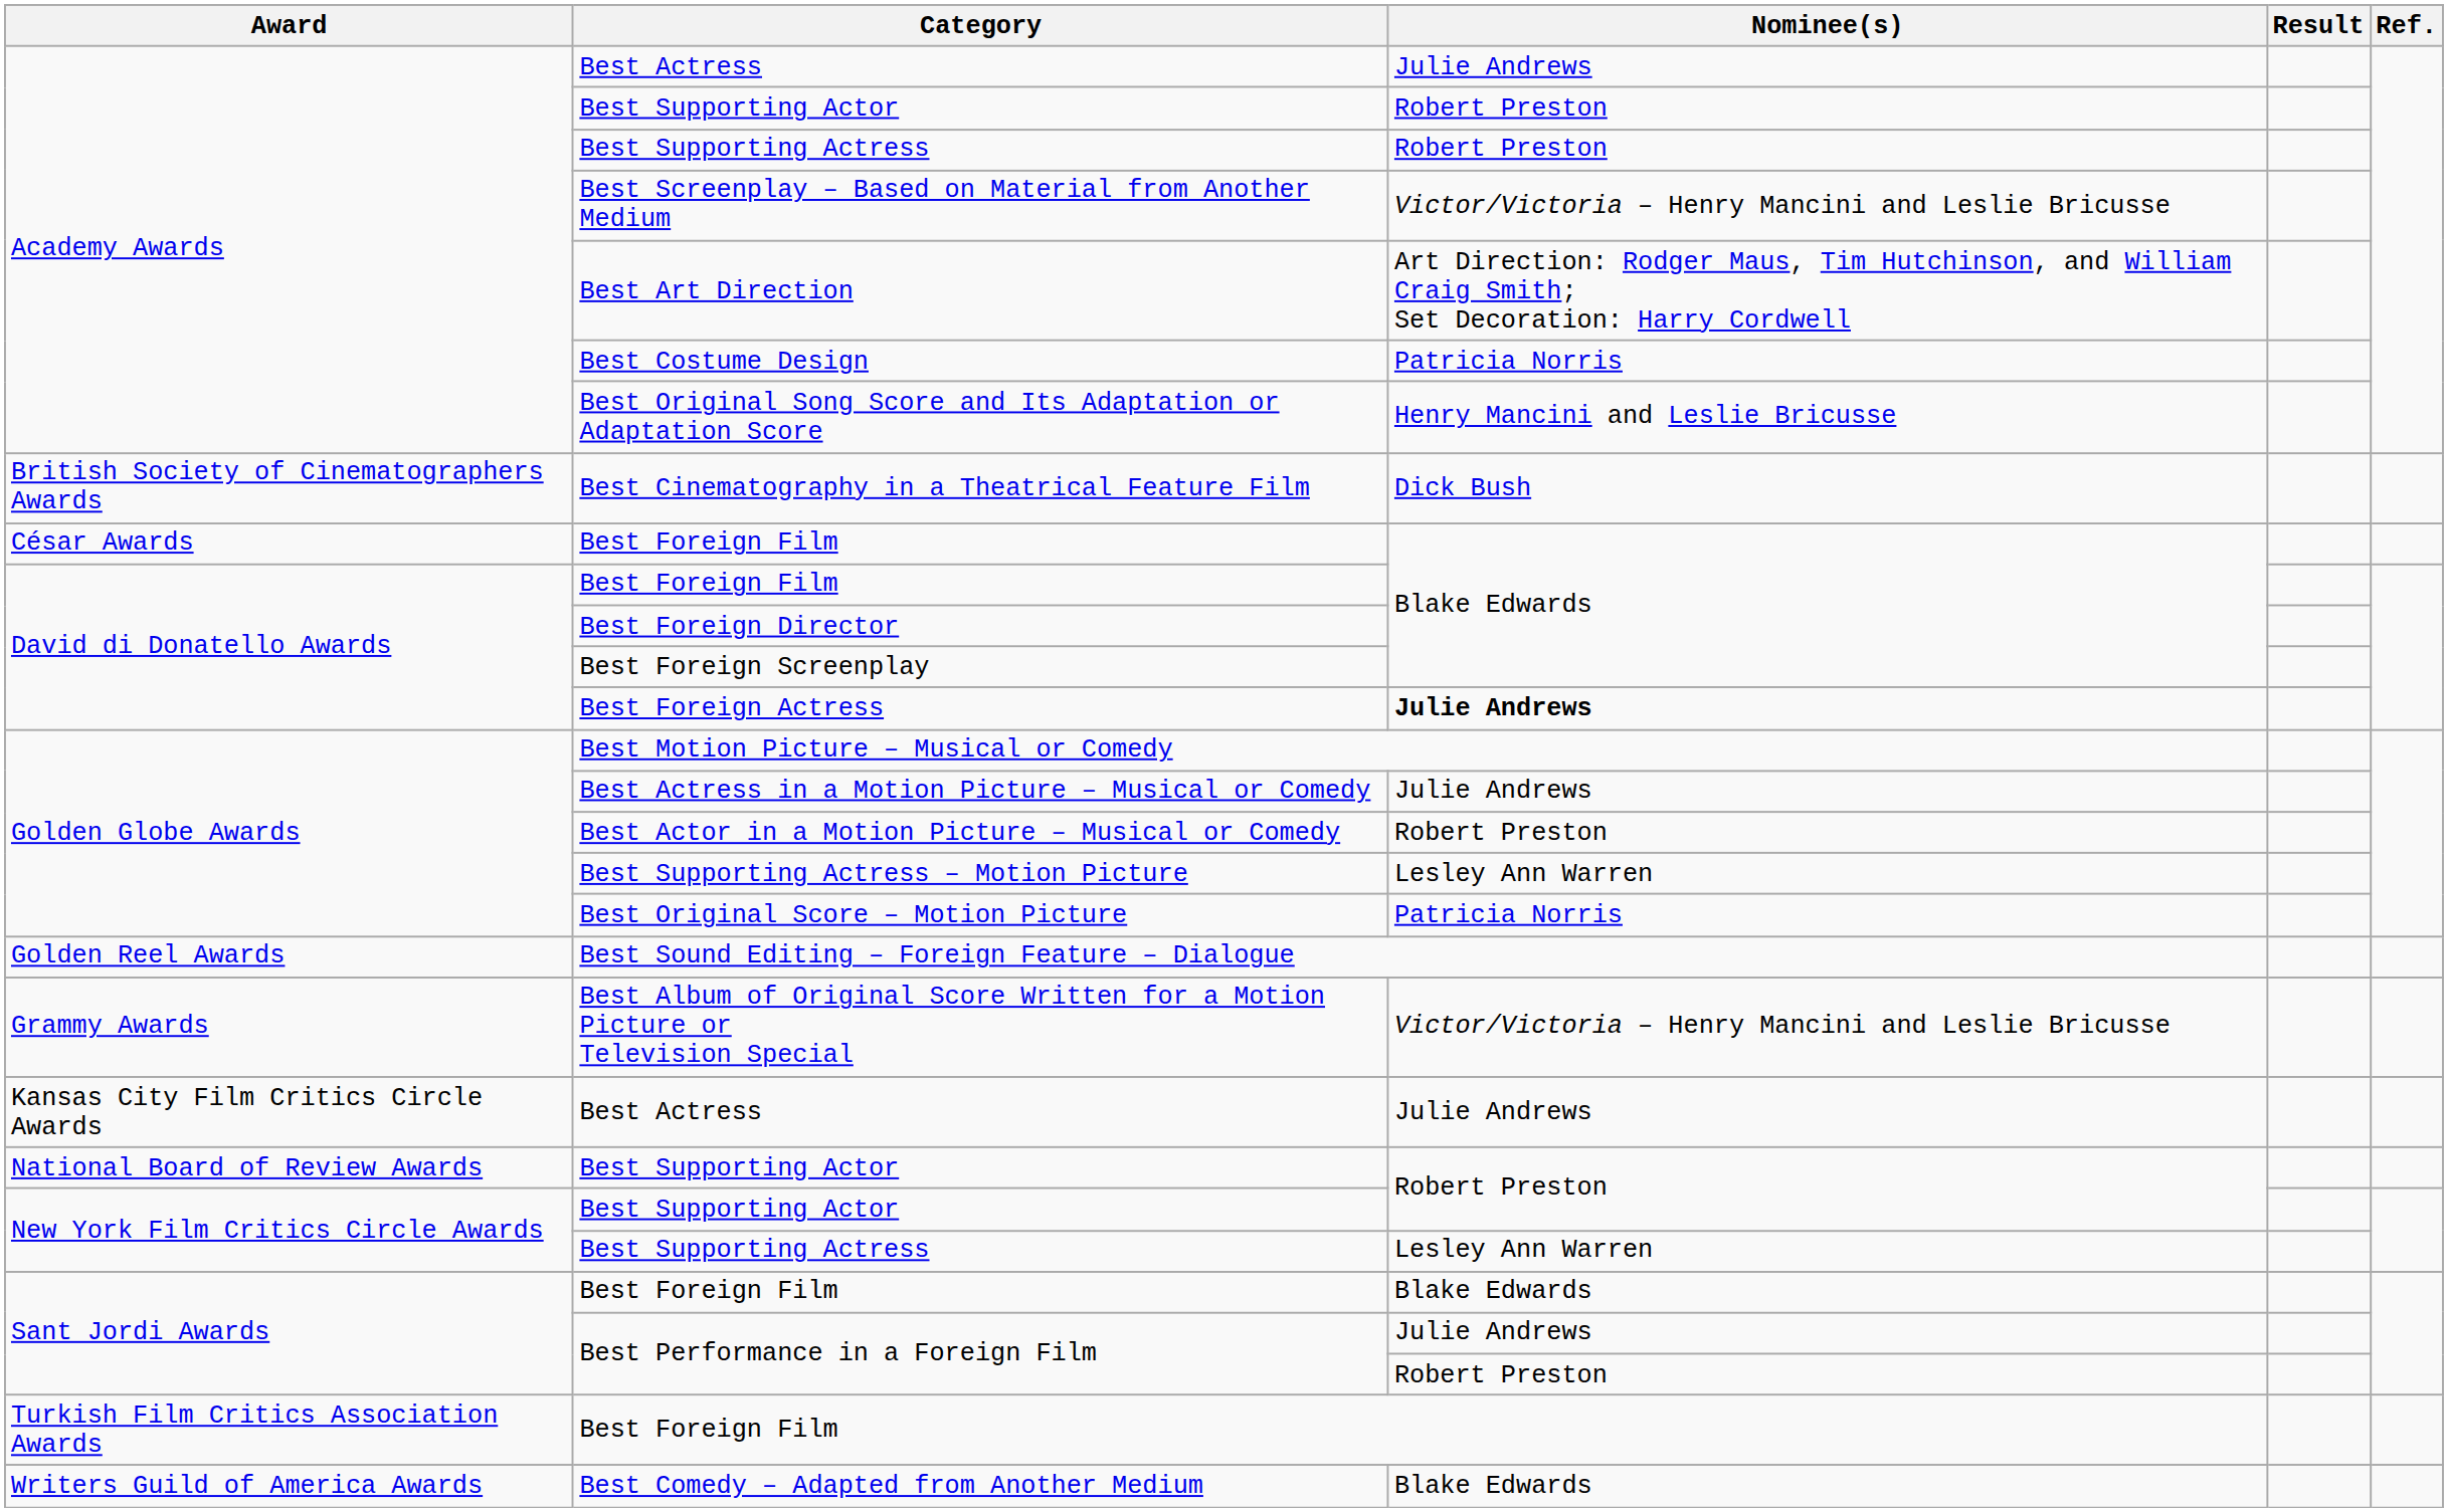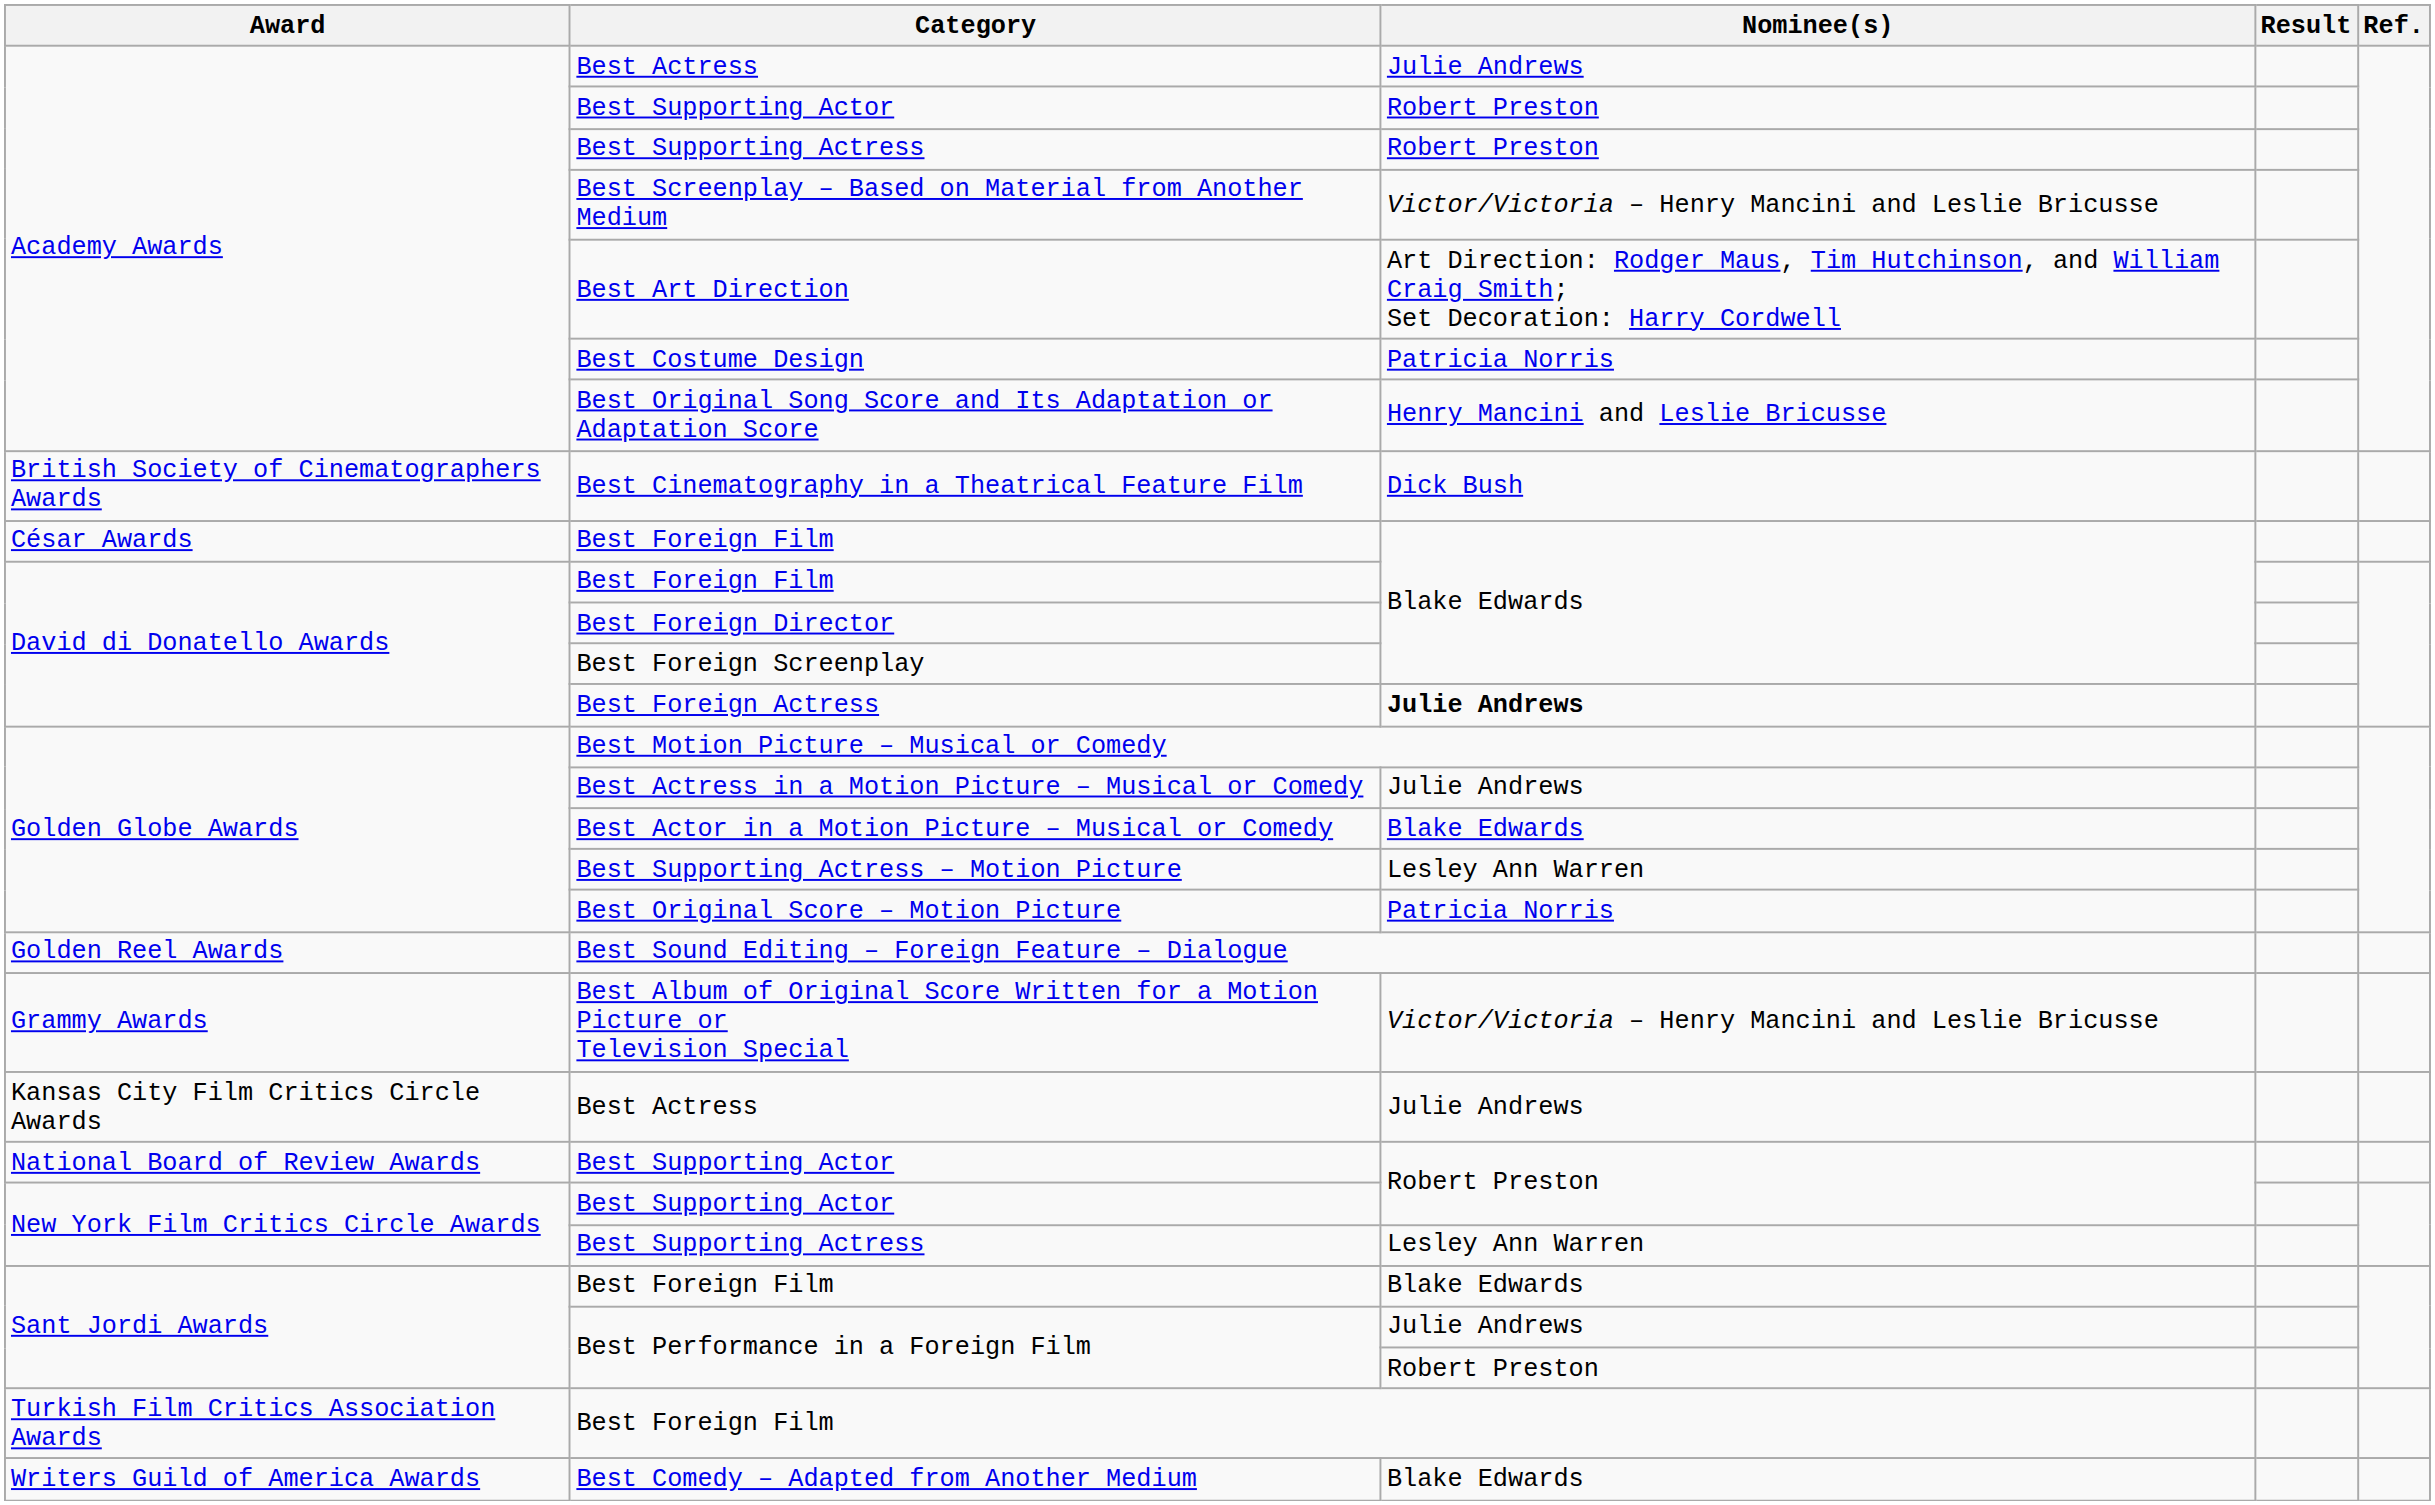 <table class="wikitable plainrowheaders">
 <tr>
 <th>Award</th>
 <th>Category</th>
 <th>Nominee(s)</th>
 <th>Result</th>
 <th>Ref.</th>
 </tr>
 <tr>
 <td rowspan="7"><a href='#'>Academy Awards</a></td>
 <td><a href='#'>Best Actress</a></td>
 <td><a href='#'>Julie Andrews</a></td>
 <td></td>
 <td align="center" rowspan="7"> <br>  <br> </td>
 </tr>
 <tr>
 <td><a href='#'>Best Supporting Actor</a></td>
 <td><a href='#'>Robert Preston</a></td>
 <td></td>
 </tr>
 <tr>
 <td><a href='#'>Best Supporting Actress</a></td>
 <td><a href='#'>Robert Preston</a></td>
 <td></td>
 </tr>
 <tr>
 <td><a href='#'>Best Screenplay – Based on Material from Another Medium</a></td>
 <td><em>Victor/Victoria</em> – Henry Mancini and Leslie Bricusse</td>
 <td></td>
 </tr>
 <tr>
 <td><a href='#'>Best Art Direction</a></td>
 <td>Art Direction: <a href='#'>Rodger Maus</a>, <a href='#'>Tim Hutchinson</a>, and <a href='#'>William Craig Smith</a>; <br> Set Decoration: <a href='#'>Harry Cordwell</a></td>
 <td></td>
 </tr>
 <tr>
 <td><a href='#'>Best Costume Design</a></td>
 <td><a href='#'>Patricia Norris</a></td>
 <td></td>
 </tr>
 <tr>
 <td><a href='#'>Best Original Song Score and Its Adaptation or Adaptation Score</a></td>
 <td><a href='#'>Henry Mancini</a> and <a href='#'>Leslie Bricusse</a></td>
 <td></td>
 </tr>
 <tr>
 <td><a href='#'>British Society of Cinematographers Awards</a></td>
 <td><a href='#'>Best Cinematography in a Theatrical Feature Film</a></td>
 <td><a href='#'>Dick Bush</a></td>
 <td></td>
 <td align="center"></td>
 </tr>
 <tr>
 <td><a href='#'>César Awards</a></td>
 <td><a href='#'>Best Foreign Film</a></td>
 <td rowspan="4">Blake Edwards</td>
 <td></td>
 <td align="center"></td>
 </tr>
 <tr>
 <td rowspan="4"><a href='#'>David di Donatello Awards</a></td>
 <td><a href='#'>Best Foreign Film</a></td>
 <td></td>
 <td align="center" rowspan="4"></td>
 </tr>
 <tr>
 <td><a href='#'>Best Foreign Director</a></td>
 <td></td>
 </tr>
 <tr>
 <td>Best Foreign Screenplay</td>
 <td></td>
 </tr>
 <tr>
 <td><a href='#'>Best Foreign Actress</a></td>
 <td><strong>Julie Andrews</strong></td>
 <td></td>
 </tr>
 <tr>
 <td rowspan="5"><a href='#'>Golden Globe Awards</a></td>
 <td colspan="2"><a href='#'>Best Motion Picture – Musical or Comedy</a></td>
 <td></td>
 <td align="center" rowspan="5"></td>
 </tr>
 <tr>
 <td><a href='#'>Best Actress in a Motion Picture – Musical or Comedy</a></td>
 <td>Julie Andrews</td>
 <td></td>
 </tr>
 <tr>
 <td><a href='#'>Best Actor in a Motion Picture – Musical or Comedy</a></td>
-<td>Robert Preston</td>
+<td><a href='#'>Blake Edwards</a></td>
 <td></td>
 </tr>
 <tr>
 <td><a href='#'>Best Supporting Actress – Motion Picture</a></td>
 <td>Lesley Ann Warren</td>
 <td></td>
 </tr>
 <tr>
 <td><a href='#'>Best Original Score – Motion Picture</a></td>
 <td><a href='#'>Patricia Norris</a></td>
 <td></td>
 </tr>
 <tr>
 <td><a href='#'>Golden Reel Awards</a></td>
 <td colspan="2"><a href='#'>Best Sound Editing – Foreign Feature – Dialogue</a></td>
 <td></td>
 <td align="center"></td>
 </tr>
 <tr>
 <td><a href='#'>Grammy Awards</a></td>
 <td><a href='#'>Best Album of Original Score Written for a Motion Picture or <br> Television Special</a></td>
 <td><em>Victor/Victoria</em> – Henry Mancini and Leslie Bricusse</td>
 <td></td>
 <td align="center"></td>
 </tr>
 <tr>
 <td>Kansas City Film Critics Circle Awards</td>
 <td>Best Actress</td>
 <td>Julie Andrews</td>
 <td></td>
 <td align="center"></td>
 </tr>
 <tr>
 <td><a href='#'>National Board of Review Awards</a></td>
 <td><a href='#'>Best Supporting Actor</a></td>
 <td rowspan="2">Robert Preston</td>
 <td></td>
 <td align="center"></td>
 </tr>
 <tr>
 <td rowspan="2"><a href='#'>New York Film Critics Circle Awards</a></td>
 <td><a href='#'>Best Supporting Actor</a></td>
 <td></td>
 <td align="center" rowspan="2"></td>
 </tr>
 <tr>
 <td><a href='#'>Best Supporting Actress</a></td>
 <td>Lesley Ann Warren</td>
 <td></td>
 </tr>
 <tr>
 <td rowspan="3"><a href='#'>Sant Jordi Awards</a></td>
 <td>Best Foreign Film</td>
 <td>Blake Edwards</td>
 <td></td>
 <td align="center" rowspan="3"></td>
 </tr>
 <tr>
 <td rowspan="2">Best Performance in a Foreign Film</td>
 <td>Julie Andrews</td>
 <td></td>
 </tr>
 <tr>
 <td>Robert Preston</td>
 <td></td>
 </tr>
 <tr>
 <td><a href='#'>Turkish Film Critics Association Awards</a></td>
 <td colspan="2">Best Foreign Film</td>
 <td></td>
 <td align="center"></td>
 </tr>
 <tr>
 <td><a href='#'>Writers Guild of America Awards</a></td>
 <td><a href='#'>Best Comedy – Adapted from Another Medium</a></td>
 <td>Blake Edwards</td>
 <td></td>
 <td align="center"></td>
 </tr>
 </table>
